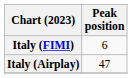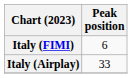 <table class="wikitable sortable plainrowheaders" style="text-align:center">
 <tr>
 <th scope="col">Chart (2023)</th>
 <th scope="col">Peak<br>position</th>
 </tr>
 <tr>
 <th scope="row">Italy (<a href='#'>FIMI</a>)</th>
 <td>6</td>
 </tr>
 <tr>
 <th scope="row">Italy (Airplay)</th>
-<td align="center">47</td>
+<td align="center">33</td>
 </tr>
 <tr>
 </tr>
 </table>
